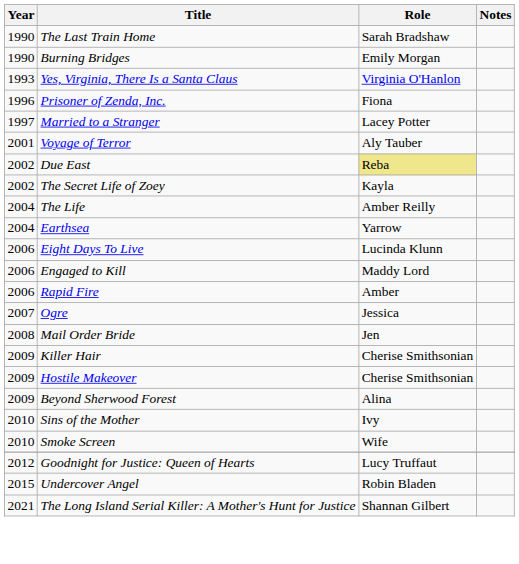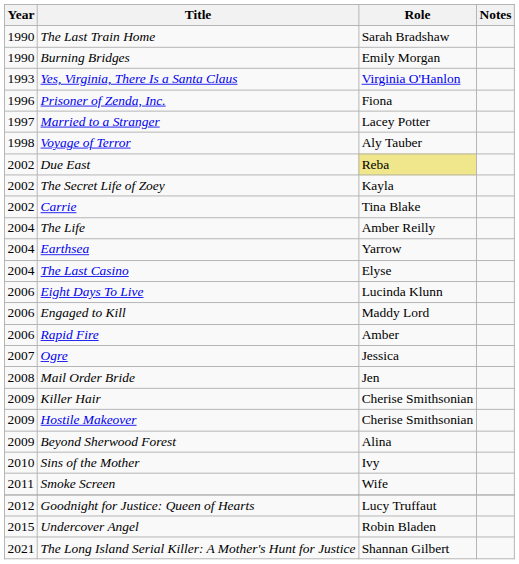 <table class="wikitable sortable">
 <tr>
 <th scope="col">Year</th>
 <th scope="col">Title</th>
 <th scope="col">Role</th>
 <th scope="col" class="unsortable">Notes</th>
 </tr>
 <tr>
 <td>1990</td>
 <td data-sort-value="Last Train Home, The"><em>The Last Train Home</em></td>
 <td>Sarah Bradshaw</td>
 <td></td>
 </tr>
 <tr>
 <td>1990</td>
 <td><em>Burning Bridges</em></td>
 <td>Emily Morgan</td>
 <td></td>
 </tr>
 <tr>
 <td>1993</td>
 <td><em><a href='#'>Yes, Virginia, There Is a Santa Claus</a></em></td>
 <td><a href='#'>Virginia O'Hanlon</a></td>
 <td></td>
 </tr>
 <tr>
 <td>1996</td>
 <td><em><a href='#'>Prisoner of Zenda, Inc.</a></em></td>
 <td>Fiona</td>
 <td></td>
 </tr>
 <tr>
 <td>1997</td>
 <td><em><a href='#'>Married to a Stranger</a></em></td>
 <td>Lacey Potter</td>
 <td></td>
 </tr>
 <tr>
-<td>2001</td>
+<td>1998</td>
 <td><em><a href='#'>Voyage of Terror</a></em></td>
 <td>Aly Tauber</td>
 <td></td>
 </tr>
 <tr>
 <td>2002</td>
 <td><em>Due East</em></td>
 <td style="background: khaki;">Reba</td>
 <td></td>
 </tr>
 <tr>
 <td>2002</td>
 <td data-sort-value="Secret Life of Zoey, The"><em>The Secret Life of Zoey</em></td>
 <td>Kayla</td>
 <td></td>
 </tr>
 <tr>
+<td>2002</td>
+<td><em><a href='#'>Carrie</a></em></td>
+<td>Tina Blake</td>
+<td></td>
+</tr>
+<tr>
 <td>2004</td>
 <td data-sort-value="Life, The"><em>The Life</em></td>
 <td>Amber Reilly</td>
 <td></td>
 </tr>
 <tr>
 <td>2004</td>
 <td><em><a href='#'>Earthsea</a></em></td>
 <td>Yarrow</td>
+<td></td>
+</tr>
+<tr>
+<td>2004</td>
+<td data-sort-value="Last Casino, The"><em><a href='#'>The Last Casino</a></em></td>
+<td>Elyse</td>
 <td></td>
 </tr>
 <tr>
 <td>2006</td>
 <td><em><a href='#'>Eight Days To Live</a></em></td>
 <td>Lucinda Klunn</td>
 <td></td>
 </tr>
 <tr>
 <td>2006</td>
 <td><em>Engaged to Kill</em></td>
 <td>Maddy Lord</td>
 <td></td>
 </tr>
 <tr>
 <td>2006</td>
 <td><em><a href='#'>Rapid Fire</a></em></td>
 <td>Amber</td>
 <td></td>
 </tr>
 <tr>
 <td>2007</td>
 <td><em><a href='#'>Ogre</a></em></td>
 <td>Jessica</td>
 <td></td>
 </tr>
 <tr>
 <td>2008</td>
 <td><em>Mail Order Bride</em></td>
 <td>Jen</td>
 <td></td>
 </tr>
 <tr>
 <td>2009</td>
 <td><em>Killer Hair</em></td>
 <td>Cherise Smithsonian</td>
 <td></td>
 </tr>
 <tr>
 <td>2009</td>
 <td><em><a href='#'>Hostile Makeover</a></em></td>
 <td>Cherise Smithsonian</td>
 <td></td>
 </tr>
 <tr>
 <td>2009</td>
 <td><em>Beyond Sherwood Forest</em></td>
 <td>Alina</td>
 <td></td>
 </tr>
 <tr>
 <td>2010</td>
 <td><em>Sins of the Mother</em></td>
 <td>Ivy</td>
 <td></td>
 </tr>
 <tr>
-<td>2010</td>
+<td>2011</td>
 <td><em>Smoke Screen</em></td>
 <td>Wife</td>
 <td></td>
 </tr>
 <tr>
 </tr>
 <tr>
 <td>2012</td>
 <td><em>Goodnight for Justice: Queen of Hearts</em></td>
 <td>Lucy Truffaut</td>
 <td></td>
 </tr>
 <tr>
 <td>2015</td>
 <td><em>Undercover Angel</em></td>
 <td>Robin Bladen</td>
 <td></td>
 </tr>
 <tr>
 <td>2021</td>
 <td data-sort-value="Long Island Serial Killer: A Mother's Hunt for Justice, The"><em>The Long Island Serial Killer: A Mother's Hunt for Justice</em></td>
 <td>Shannan Gilbert</td>
 <td></td>
 </tr>
 </table>
